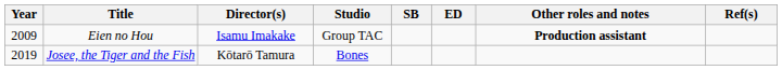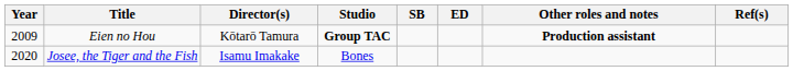 <table class="wikitable sortable" style="text-align:center; margin=auto; ">
 <tr>
 <th scope="col" width=5%>Year</th>
 <th scope="col" width=20%>Title</th>
 <th scope="col" width=15%>Director(s)</th>
 <th scope="col" width=10%>Studio</th>
 <th scope="col" class="unsortable">SB</th>
 <th scope="col" class="unsortable">ED</th>
 <th scope="col" class="unsortable">Other roles and notes</th>
 <th scope="col" class="unsortable">Ref(s)</th>
 </tr>
 <tr>
 <td>2009</td>
 <td><em>Eien no Hou</em></td>
-<td><a href='#'>Isamu Imakake</a></td>
-<td>Group TAC</td>
+<td>Kōtarō Tamura</td>
+<td><strong>Group TAC</strong></td>
 <td></td>
 <td></td>
 <td><strong>Production assistant</strong></td>
 <td></td>
 </tr>
 <tr>
-<td>2019</td>
+<td>2020</td>
 <td><em><a href='#'>Josee, the Tiger and the Fish</a></em></td>
-<td>Kōtarō Tamura</td>
+<td><a href='#'>Isamu Imakake</a></td>
 <td><a href='#'>Bones</a></td>
 <td></td>
 <td></td>
 <td></td>
 <td></td>
 </tr>
 </table>
